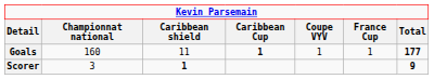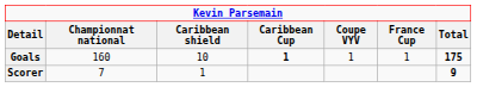 <table class="wikitable" style="text-align:center;">
 <tr>
 <td colspan=7 style="border:1px solid red;"><strong><a href='#'>Kevin Parsemain</a></strong></td>
 </tr>
 <tr>
 <th>Detail</th>
 <th>Championnat national</th>
 <th>Caribbean shield</th>
 <th>Caribbean Cup</th>
 <th>Coupe VYV</th>
 <th>France Cup</th>
 <th>Total</th>
 </tr>
 <tr>
 <th>Goals</th>
 <td>160</td>
-<td>11</td>
+<td>10</td>
 <td><strong>1</strong></td>
 <td>1</td>
 <td>1</td>
-<td><strong>177</strong></td>
+<td><strong>175</strong></td>
 </tr>
 <tr>
 <th>Scorer</th>
-<td>3</td>
-<td><strong>1</strong></td>
+<td>7</td>
+<td>1</td>
 <td></td>
 <td></td>
 <td></td>
 <td><strong>9</strong></td>
 </tr>
 </table>
